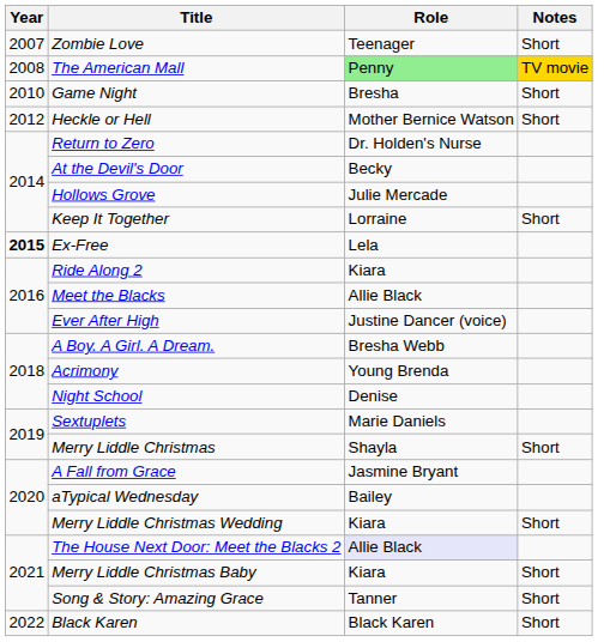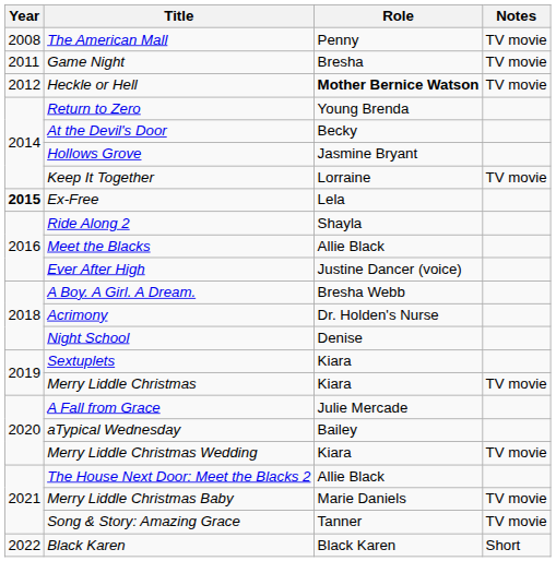 <table class="wikitable sortable">
 <tr>
 <th>Year</th>
 <th>Title</th>
 <th>Role</th>
 <th>Notes</th>
 </tr>
 <tr>
-<td>2007</td>
-<td><em>Zombie Love</em></td>
-<td>Teenager</td>
-<td>Short</td>
+<td>2008</td>
+<td><em><a href='#'>The American Mall</a></em></td>
+<td>Penny</td>
+<td>TV movie</td>
 </tr>
 <tr>
-<td>2008</td>
-<td><em><a href='#'>The American Mall</a></em></td>
-<td style="background: lightgreen;">Penny</td>
-<td style="background: gold;">TV movie</td>
-</tr>
-<tr>
-<td>2010</td>
+<td>2011</td>
 <td><em>Game Night</em></td>
 <td>Bresha</td>
-<td>Short</td>
+<td>TV movie</td>
 </tr>
 <tr>
 <td>2012</td>
 <td><em>Heckle or Hell</em></td>
-<td>Mother Bernice Watson</td>
-<td>Short</td>
+<td><strong>Mother Bernice Watson</strong></td>
+<td>TV movie</td>
 </tr>
 <tr>
 <td rowspan=4>2014</td>
 <td><em><a href='#'>Return to Zero</a></em></td>
-<td>Dr. Holden's Nurse</td>
+<td>Young Brenda</td>
 <td></td>
 </tr>
 <tr>
 <td><em><a href='#'>At the Devil's Door</a></em></td>
 <td>Becky</td>
 <td></td>
 </tr>
 <tr>
 <td><em><a href='#'>Hollows Grove</a></em></td>
-<td>Julie Mercade</td>
+<td>Jasmine Bryant</td>
 <td></td>
 </tr>
 <tr>
 <td><em>Keep It Together</em></td>
 <td>Lorraine</td>
-<td>Short</td>
+<td>TV movie</td>
 </tr>
 <tr>
 <td><strong>2015</strong></td>
 <td><em>Ex-Free</em></td>
 <td>Lela</td>
 <td></td>
 </tr>
 <tr>
 <td rowspan=3>2016</td>
 <td><em><a href='#'>Ride Along 2</a></em></td>
-<td>Kiara</td>
+<td>Shayla</td>
 <td></td>
 </tr>
 <tr>
 <td><em><a href='#'>Meet the Blacks</a></em></td>
 <td>Allie Black</td>
 <td></td>
 </tr>
 <tr>
 <td><em><a href='#'>Ever After High</a></em></td>
 <td>Justine Dancer (voice)</td>
 <td></td>
 </tr>
 <tr>
 <td rowspan=3>2018</td>
 <td><em><a href='#'>A Boy. A Girl. A Dream.</a></em></td>
 <td>Bresha Webb</td>
 <td></td>
 </tr>
 <tr>
 <td><em><a href='#'>Acrimony</a></em></td>
-<td>Young Brenda</td>
+<td>Dr. Holden's Nurse</td>
 <td></td>
 </tr>
 <tr>
 <td><em><a href='#'>Night School</a></em></td>
 <td>Denise</td>
 <td></td>
 </tr>
 <tr>
 <td rowspan=2>2019</td>
 <td><em><a href='#'>Sextuplets</a></em></td>
-<td>Marie Daniels</td>
+<td>Kiara</td>
 <td></td>
 </tr>
 <tr>
 <td><em>Merry Liddle Christmas</em></td>
-<td>Shayla</td>
-<td>Short</td>
+<td>Kiara</td>
+<td>TV movie</td>
 </tr>
 <tr>
 <td rowspan=3>2020</td>
 <td><em><a href='#'>A Fall from Grace</a></em></td>
-<td>Jasmine Bryant</td>
+<td>Julie Mercade</td>
 <td></td>
 </tr>
 <tr>
 <td><em>aTypical Wednesday</em></td>
 <td>Bailey</td>
 <td></td>
 </tr>
 <tr>
 <td><em>Merry Liddle Christmas Wedding</em></td>
 <td>Kiara</td>
-<td>Short</td>
+<td>TV movie</td>
 </tr>
 <tr>
 <td rowspan=3>2021</td>
 <td><em><a href='#'>The House Next Door: Meet the Blacks 2</a></em></td>
-<td style="background: lavender;">Allie Black</td>
+<td>Allie Black</td>
 <td></td>
 </tr>
 <tr>
 <td><em>Merry Liddle Christmas Baby</em></td>
-<td>Kiara</td>
-<td>Short</td>
+<td>Marie Daniels</td>
+<td>TV movie</td>
 </tr>
 <tr>
 <td><em>Song & Story: Amazing Grace</em></td>
 <td>Tanner</td>
-<td>Short</td>
+<td>TV movie</td>
 </tr>
 <tr>
 <td>2022</td>
 <td><em>Black Karen</em></td>
 <td>Black Karen</td>
 <td>Short</td>
 </tr>
 </table>
